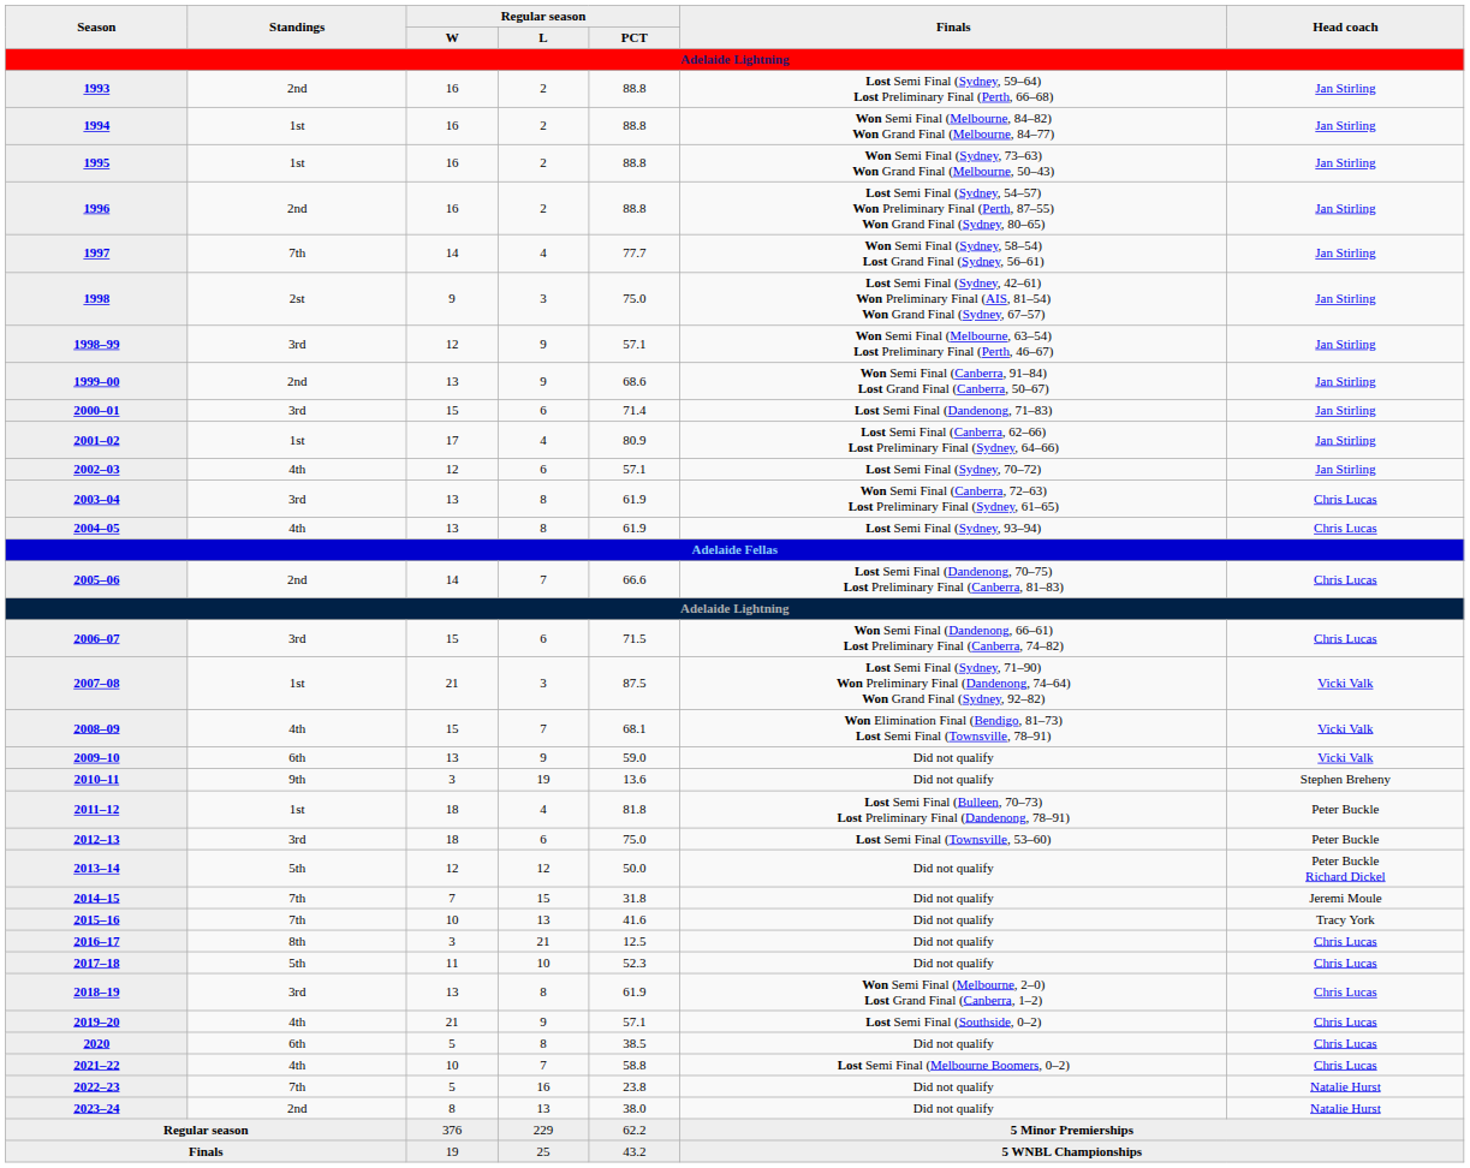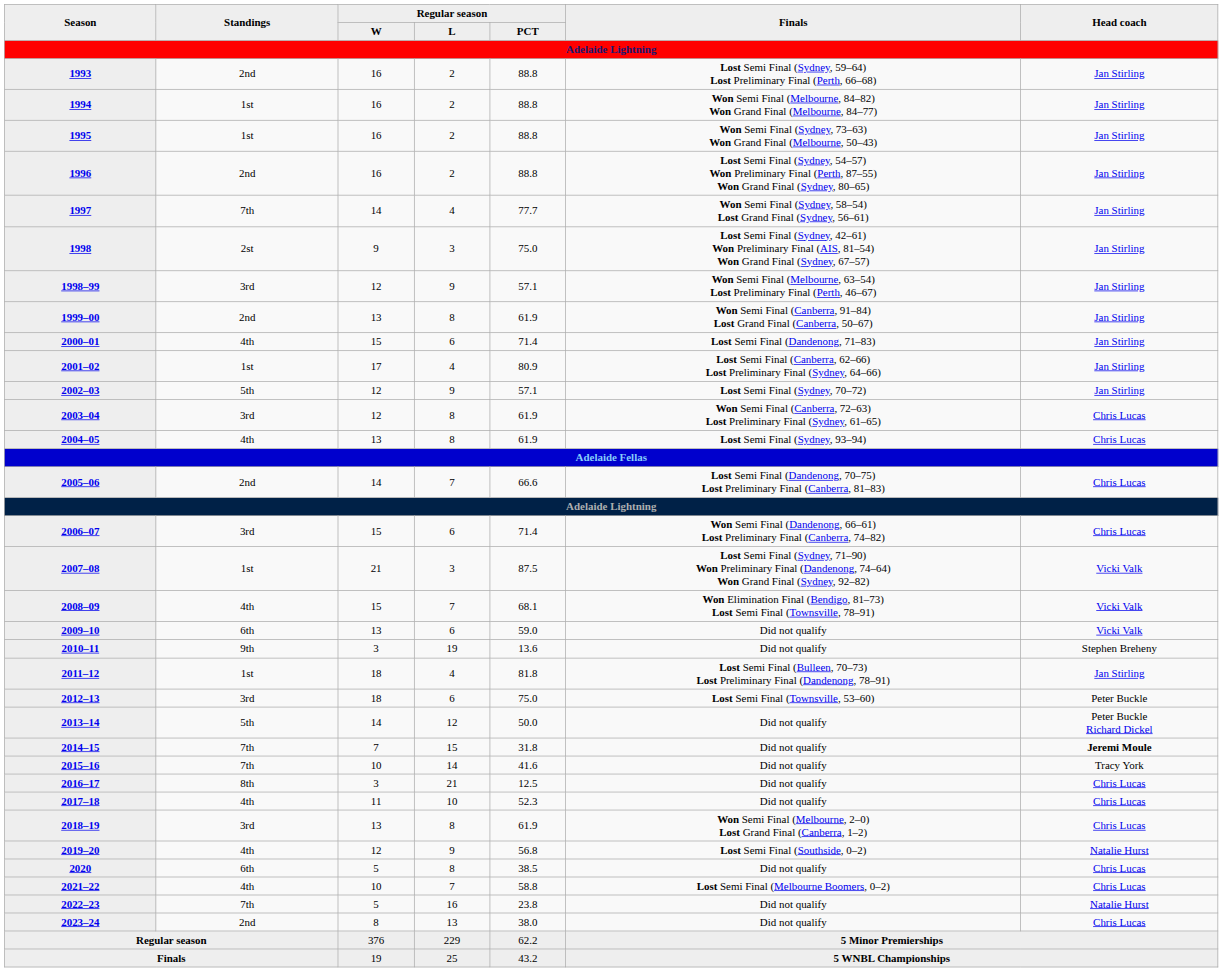 <table class="wikitable" style="font-size:95%; text-align: center; width: 85%; margin:1em auto;">
 <tr>
 <th rowspan=2 style="background:#eee; width: 10%;">Season</th>
 <th rowspan=2 style="background:#eee; width: 12%;">Standings</th>
 <th colspan=3 style="background:#eee; width: 15%;">Regular season</th>
 <th rowspan=2 style="background:#eee; width: 30%;">Finals</th>
 <th rowspan=2 style="background:#eee; width: 13%;">Head coach</th>
 </tr>
 <tr>
 <th style="background:#eee; width: 5%;">W</th>
 <th style="background:#eee; width: 5%;">L</th>
 <th style="background:#eee; width: 5%;">PCT</th>
 </tr>
 <tr>
 <th colspan=7 style="background:#FF0000; color:#191970;">Adelaide Lightning</th>
 </tr>
 <tr>
 <th scope="row" style="background:#eee;"><a href='#'>1993</a></th>
 <td>2nd</td>
 <td>16</td>
 <td>2</td>
 <td>88.8</td>
 <td><strong>Lost</strong> Semi Final (<a href='#'>Sydney</a>, 59–64) <br> <strong>Lost</strong> Preliminary Final (<a href='#'>Perth</a>, 66–68)</td>
 <td><a href='#'>Jan Stirling</a></td>
 </tr>
 <tr>
 <th scope="row" style="background:#eee;"><a href='#'>1994</a></th>
 <td>1st</td>
 <td>16</td>
 <td>2</td>
 <td>88.8</td>
 <td><strong>Won</strong> Semi Final (<a href='#'>Melbourne</a>, 84–82) <br> <strong>Won</strong> Grand Final (<a href='#'>Melbourne</a>, 84–77)</td>
 <td><a href='#'>Jan Stirling</a></td>
 </tr>
 <tr>
 <th scope="row" style="background:#eee;"><a href='#'>1995</a></th>
 <td>1st</td>
 <td>16</td>
 <td>2</td>
 <td>88.8</td>
 <td><strong>Won</strong> Semi Final (<a href='#'>Sydney</a>, 73–63) <br> <strong>Won</strong> Grand Final (<a href='#'>Melbourne</a>, 50–43)</td>
 <td><a href='#'>Jan Stirling</a></td>
 </tr>
 <tr>
 <th scope="row" style="background:#eee;"><a href='#'>1996</a></th>
 <td>2nd</td>
 <td>16</td>
 <td>2</td>
 <td>88.8</td>
 <td><strong>Lost</strong> Semi Final (<a href='#'>Sydney</a>, 54–57) <br> <strong>Won</strong> Preliminary Final (<a href='#'>Perth</a>, 87–55) <br> <strong>Won</strong> Grand Final (<a href='#'>Sydney</a>, 80–65)</td>
 <td><a href='#'>Jan Stirling</a></td>
 </tr>
 <tr>
 <th scope="row" style="background:#eee;"><a href='#'>1997</a></th>
 <td>7th</td>
 <td>14</td>
 <td>4</td>
 <td>77.7</td>
 <td><strong>Won</strong> Semi Final (<a href='#'>Sydney</a>, 58–54) <br> <strong>Lost</strong> Grand Final (<a href='#'>Sydney</a>, 56–61)</td>
 <td><a href='#'>Jan Stirling</a></td>
 </tr>
 <tr>
 <th scope="row" style="background:#eee;"><a href='#'>1998</a></th>
 <td>2st</td>
 <td>9</td>
 <td>3</td>
 <td>75.0</td>
 <td><strong>Lost</strong> Semi Final (<a href='#'>Sydney</a>, 42–61) <br> <strong>Won</strong> Preliminary Final (<a href='#'>AIS</a>, 81–54) <br> <strong>Won</strong> Grand Final (<a href='#'>Sydney</a>, 67–57)</td>
 <td><a href='#'>Jan Stirling</a></td>
 </tr>
 <tr>
 <th scope="row" style="background:#eee;"><a href='#'>1998–99</a></th>
 <td>3rd</td>
 <td>12</td>
 <td>9</td>
 <td>57.1</td>
 <td><strong>Won</strong> Semi Final (<a href='#'>Melbourne</a>, 63–54) <br> <strong>Lost</strong> Preliminary Final (<a href='#'>Perth</a>, 46–67)</td>
 <td><a href='#'>Jan Stirling</a></td>
 </tr>
 <tr>
 <th scope="row" style="background:#eee;"><a href='#'>1999–00</a></th>
 <td>2nd</td>
 <td>13</td>
-<td>9</td>
-<td>68.6</td>
+<td>8</td>
+<td>61.9</td>
 <td><strong>Won</strong> Semi Final (<a href='#'>Canberra</a>, 91–84) <br> <strong>Lost</strong> Grand Final (<a href='#'>Canberra</a>, 50–67)</td>
 <td><a href='#'>Jan Stirling</a></td>
 </tr>
 <tr>
 <th scope="row" style="background:#eee;"><a href='#'>2000–01</a></th>
-<td>3rd</td>
+<td>4th</td>
 <td>15</td>
 <td>6</td>
 <td>71.4</td>
 <td><strong>Lost</strong> Semi Final (<a href='#'>Dandenong</a>, 71–83)</td>
 <td><a href='#'>Jan Stirling</a></td>
 </tr>
 <tr>
 <th scope="row" style="background:#eee;"><a href='#'>2001–02</a></th>
 <td>1st</td>
 <td>17</td>
 <td>4</td>
 <td>80.9</td>
 <td><strong>Lost</strong> Semi Final (<a href='#'>Canberra</a>, 62–66) <br> <strong>Lost</strong> Preliminary Final (<a href='#'>Sydney</a>, 64–66)</td>
 <td><a href='#'>Jan Stirling</a></td>
 </tr>
 <tr>
 <th scope="row" style="background:#eee;"><a href='#'>2002–03</a></th>
-<td>4th</td>
+<td>5th</td>
 <td>12</td>
-<td>6</td>
+<td>9</td>
 <td>57.1</td>
 <td><strong>Lost</strong> Semi Final (<a href='#'>Sydney</a>, 70–72)</td>
 <td><a href='#'>Jan Stirling</a></td>
 </tr>
 <tr>
 <th scope="row" style="background:#eee;"><a href='#'>2003–04</a></th>
 <td>3rd</td>
-<td>13</td>
+<td>12</td>
 <td>8</td>
 <td>61.9</td>
 <td><strong>Won</strong> Semi Final (<a href='#'>Canberra</a>, 72–63) <br> <strong>Lost</strong> Preliminary Final (<a href='#'>Sydney</a>, 61–65)</td>
 <td><a href='#'>Chris Lucas</a></td>
 </tr>
 <tr>
 <th scope="row" style="background:#eee;"><a href='#'>2004–05</a></th>
 <td>4th</td>
 <td>13</td>
 <td>8</td>
 <td>61.9</td>
 <td><strong>Lost</strong> Semi Final (<a href='#'>Sydney</a>, 93–94)</td>
 <td><a href='#'>Chris Lucas</a></td>
 </tr>
 <tr>
 <th colspan=7 style="background:#0000CD; color:#87CEFA;">Adelaide Fellas</th>
 </tr>
 <tr>
 <th scope="row" style="background:#eee;"><a href='#'>2005–06</a></th>
 <td>2nd</td>
 <td>14</td>
 <td>7</td>
 <td>66.6</td>
 <td><strong>Lost</strong> Semi Final (<a href='#'>Dandenong</a>, 70–75) <br> <strong>Lost</strong> Preliminary Final (<a href='#'>Canberra</a>, 81–83)</td>
 <td><a href='#'>Chris Lucas</a></td>
 </tr>
 <tr>
 <th colspan=7 style="background:#002147; color:#adafaf;">Adelaide Lightning</th>
 </tr>
 <tr>
 <th scope="row" style="background:#eee;"><a href='#'>2006–07</a></th>
 <td>3rd</td>
 <td>15</td>
 <td>6</td>
-<td>71.5</td>
+<td>71.4</td>
 <td><strong>Won</strong> Semi Final (<a href='#'>Dandenong</a>, 66–61) <br> <strong>Lost</strong> Preliminary Final (<a href='#'>Canberra</a>, 74–82)</td>
 <td><a href='#'>Chris Lucas</a></td>
 </tr>
 <tr>
 <th scope="row" style="background:#eee;"><a href='#'>2007–08</a></th>
 <td>1st</td>
 <td>21</td>
 <td>3</td>
 <td>87.5</td>
 <td><strong>Lost</strong> Semi Final (<a href='#'>Sydney</a>, 71–90) <br> <strong>Won</strong> Preliminary Final (<a href='#'>Dandenong</a>, 74–64) <br> <strong>Won</strong> Grand Final (<a href='#'>Sydney</a>, 92–82)</td>
 <td><a href='#'>Vicki Valk</a></td>
 </tr>
 <tr>
 <th scope="row" style="background:#eee;"><a href='#'>2008–09</a></th>
 <td>4th</td>
 <td>15</td>
 <td>7</td>
 <td>68.1</td>
 <td><strong>Won</strong> Elimination Final (<a href='#'>Bendigo</a>, 81–73) <br> <strong>Lost</strong> Semi Final (<a href='#'>Townsville</a>, 78–91)</td>
 <td><a href='#'>Vicki Valk</a></td>
 </tr>
 <tr>
 <th scope="row" style="background:#eee;"><a href='#'>2009–10</a></th>
 <td>6th</td>
 <td>13</td>
-<td>9</td>
+<td>6</td>
 <td>59.0</td>
 <td>Did not qualify</td>
 <td><a href='#'>Vicki Valk</a></td>
 </tr>
 <tr>
 <th scope="row" style="background:#eee;"><a href='#'>2010–11</a></th>
 <td>9th</td>
 <td>3</td>
 <td>19</td>
 <td>13.6</td>
 <td>Did not qualify</td>
 <td>Stephen Breheny</td>
 </tr>
 <tr>
 <th scope="row" style="background:#eee;"><a href='#'>2011–12</a></th>
 <td>1st</td>
 <td>18</td>
 <td>4</td>
 <td>81.8</td>
 <td><strong>Lost</strong> Semi Final (<a href='#'>Bulleen</a>, 70–73) <br> <strong>Lost</strong> Preliminary Final (<a href='#'>Dandenong</a>, 78–91)</td>
-<td>Peter Buckle</td>
+<td><a href='#'>Jan Stirling</a></td>
 </tr>
 <tr>
 <th scope="row" style="background:#eee;"><a href='#'>2012–13</a></th>
 <td>3rd</td>
 <td>18</td>
 <td>6</td>
 <td>75.0</td>
 <td><strong>Lost</strong> Semi Final (<a href='#'>Townsville</a>, 53–60)</td>
 <td>Peter Buckle</td>
 </tr>
 <tr>
 <th scope="row" style="background:#eee;"><a href='#'>2013–14</a></th>
 <td>5th</td>
-<td>12</td>
+<td>14</td>
 <td>12</td>
 <td>50.0</td>
 <td>Did not qualify</td>
 <td>Peter Buckle <br> <a href='#'>Richard Dickel</a></td>
 </tr>
 <tr>
 <th scope="row" style="background:#eee;"><a href='#'>2014–15</a></th>
 <td>7th</td>
 <td>7</td>
 <td>15</td>
 <td>31.8</td>
 <td>Did not qualify</td>
-<td>Jeremi Moule</td>
+<td><strong>Jeremi Moule</strong></td>
 </tr>
 <tr>
 <th scope="row" style="background:#eee;"><a href='#'>2015–16</a></th>
 <td>7th</td>
 <td>10</td>
-<td>13</td>
+<td>14</td>
 <td>41.6</td>
 <td>Did not qualify</td>
 <td>Tracy York</td>
 </tr>
 <tr>
 <th scope="row" style="background:#eee;"><a href='#'>2016–17</a></th>
 <td>8th</td>
 <td>3</td>
 <td>21</td>
 <td>12.5</td>
 <td>Did not qualify</td>
 <td><a href='#'>Chris Lucas</a></td>
 </tr>
 <tr>
 <th scope="row" style="background:#eee;"><a href='#'>2017–18</a></th>
-<td>5th</td>
+<td>4th</td>
 <td>11</td>
 <td>10</td>
 <td>52.3</td>
 <td>Did not qualify</td>
 <td><a href='#'>Chris Lucas</a></td>
 </tr>
 <tr>
 <th scope="row" style="background:#eee;"><a href='#'>2018–19</a></th>
 <td>3rd</td>
 <td>13</td>
 <td>8</td>
 <td>61.9</td>
 <td><strong>Won</strong> Semi Final (<a href='#'>Melbourne</a>, 2–0) <br> <strong>Lost</strong> Grand Final (<a href='#'>Canberra</a>, 1–2)</td>
 <td><a href='#'>Chris Lucas</a></td>
 </tr>
 <tr>
 <th scope="row" style="background:#eee;"><a href='#'>2019–20</a></th>
 <td>4th</td>
-<td>21</td>
+<td>12</td>
 <td>9</td>
-<td>57.1</td>
+<td>56.8</td>
 <td><strong>Lost</strong> Semi Final (<a href='#'>Southside</a>, 0–2)</td>
-<td><a href='#'>Chris Lucas</a></td>
+<td><a href='#'>Natalie Hurst</a></td>
 </tr>
 <tr>
 <th scope="row" style="background:#eee;"><a href='#'>2020</a></th>
 <td>6th</td>
 <td>5</td>
 <td>8</td>
 <td>38.5</td>
 <td>Did not qualify</td>
 <td><a href='#'>Chris Lucas</a></td>
 </tr>
 <tr>
 <th scope="row" style="background:#eee;"><a href='#'>2021–22</a></th>
 <td>4th</td>
 <td>10</td>
 <td>7</td>
 <td>58.8</td>
 <td><strong>Lost</strong> Semi Final (<a href='#'>Melbourne Boomers</a>, 0–2)</td>
 <td><a href='#'>Chris Lucas</a></td>
 </tr>
 <tr>
 <th scope="row" style="background:#eee;"><a href='#'>2022–23</a></th>
 <td>7th</td>
 <td>5</td>
 <td>16</td>
 <td>23.8</td>
 <td>Did not qualify</td>
 <td><a href='#'>Natalie Hurst</a></td>
 </tr>
 <tr>
 <th scope="row" style="background:#eee;"><a href='#'>2023–24</a></th>
 <td>2nd</td>
 <td>8</td>
 <td>13</td>
 <td>38.0</td>
 <td>Did not qualify</td>
-<td><a href='#'>Natalie Hurst</a></td>
+<td><a href='#'>Chris Lucas</a></td>
 </tr>
 <tr>
 <th colspan="2" style="background:#eee;">Regular season</th>
 <td style="background:#eee;">376</td>
 <td style="background:#eee;">229</td>
 <td style="background:#eee;">62.2</td>
 <th colspan="2" style="background:#eee;">5 Minor Premierships</th>
 </tr>
 <tr>
 <th colspan="2" style="background:#eee;">Finals</th>
 <td style="background:#eee;">19</td>
 <td style="background:#eee;">25</td>
 <td style="background:#eee;">43.2</td>
 <th colspan="2" style="background:#eee;"><strong>5 WNBL Championships</strong></th>
 </tr>
 </table>
